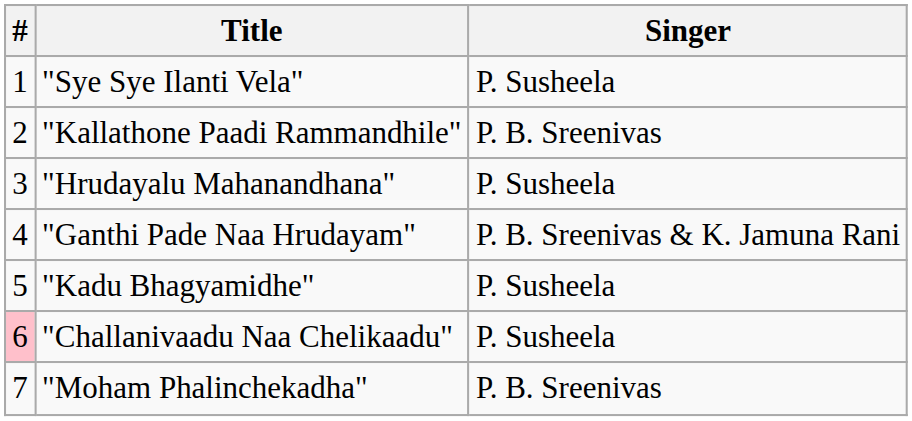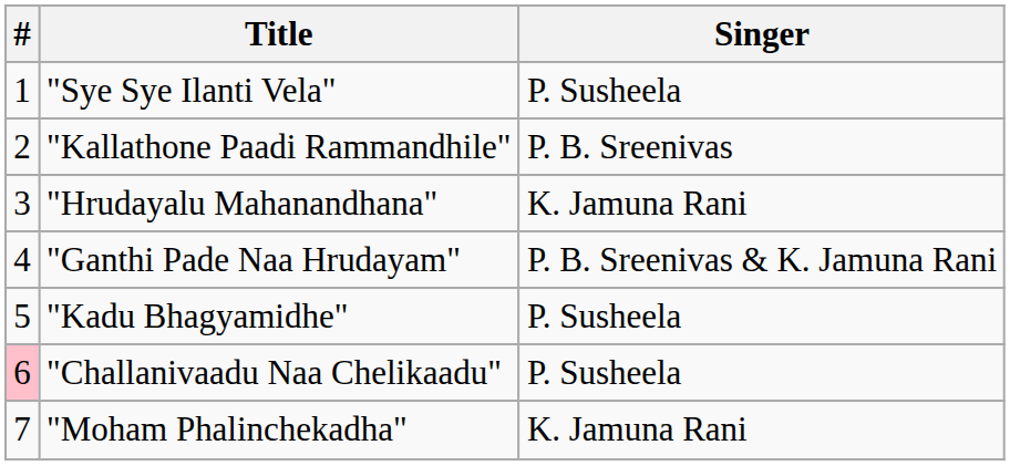 <table class="wikitable" style="font-size:95%;">
 <tr>
 <th>#</th>
 <th>Title</th>
 <th>Singer</th>
 </tr>
 <tr>
 <td>1</td>
 <td>"Sye Sye Ilanti Vela"</td>
 <td>P. Susheela</td>
 </tr>
 <tr>
 <td>2</td>
 <td>"Kallathone Paadi Rammandhile"</td>
 <td>P. B. Sreenivas</td>
 </tr>
 <tr>
 <td>3</td>
 <td>"Hrudayalu Mahanandhana"</td>
-<td>P. Susheela</td>
+<td>K. Jamuna Rani</td>
 </tr>
 <tr>
 <td>4</td>
 <td>"Ganthi Pade Naa Hrudayam"</td>
 <td>P. B. Sreenivas & K. Jamuna Rani</td>
 </tr>
 <tr>
 <td>5</td>
 <td>"Kadu Bhagyamidhe"</td>
 <td>P. Susheela</td>
 </tr>
 <tr>
 <td style="background: pink;">6</td>
 <td>"Challanivaadu Naa Chelikaadu"</td>
 <td>P. Susheela</td>
 </tr>
 <tr>
 <td>7</td>
 <td>"Moham Phalinchekadha"</td>
-<td>P. B. Sreenivas</td>
+<td>K. Jamuna Rani</td>
 </tr>
 </table>
